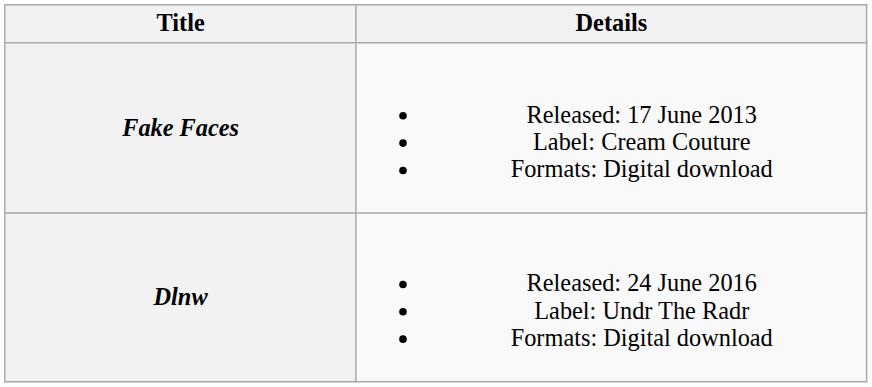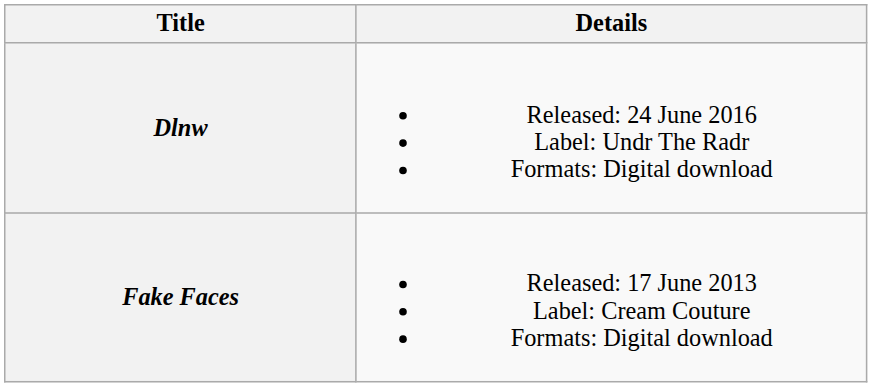 <table class="wikitable plainrowheaders" style="text-align:center;" border="1">
 <tr>
 <th scope="col" style="width:14em;">Title</th>
 <th scope="col" style="width:20.5em;">Details</th>
 </tr>
 <tr>
+<th scope="row"><em>Dlnw</em></th>
+<td><br><ul><li>Released: 24 June 2016</li><li>Label: Undr The Radr</li><li>Formats: Digital download</li></ul></td>
+</tr>
+<tr>
 <th scope="row"><em>Fake Faces</em></th>
 <td><br><ul><li>Released: 17 June 2013</li><li>Label: Cream Couture</li><li>Formats: Digital download</li></ul></td>
 </tr>
-<tr>
-<th scope="row"><em>Dlnw</em></th>
-<td><br><ul><li>Released: 24 June 2016</li><li>Label: Undr The Radr</li><li>Formats: Digital download</li></ul></td>
-</tr>
 </table>
